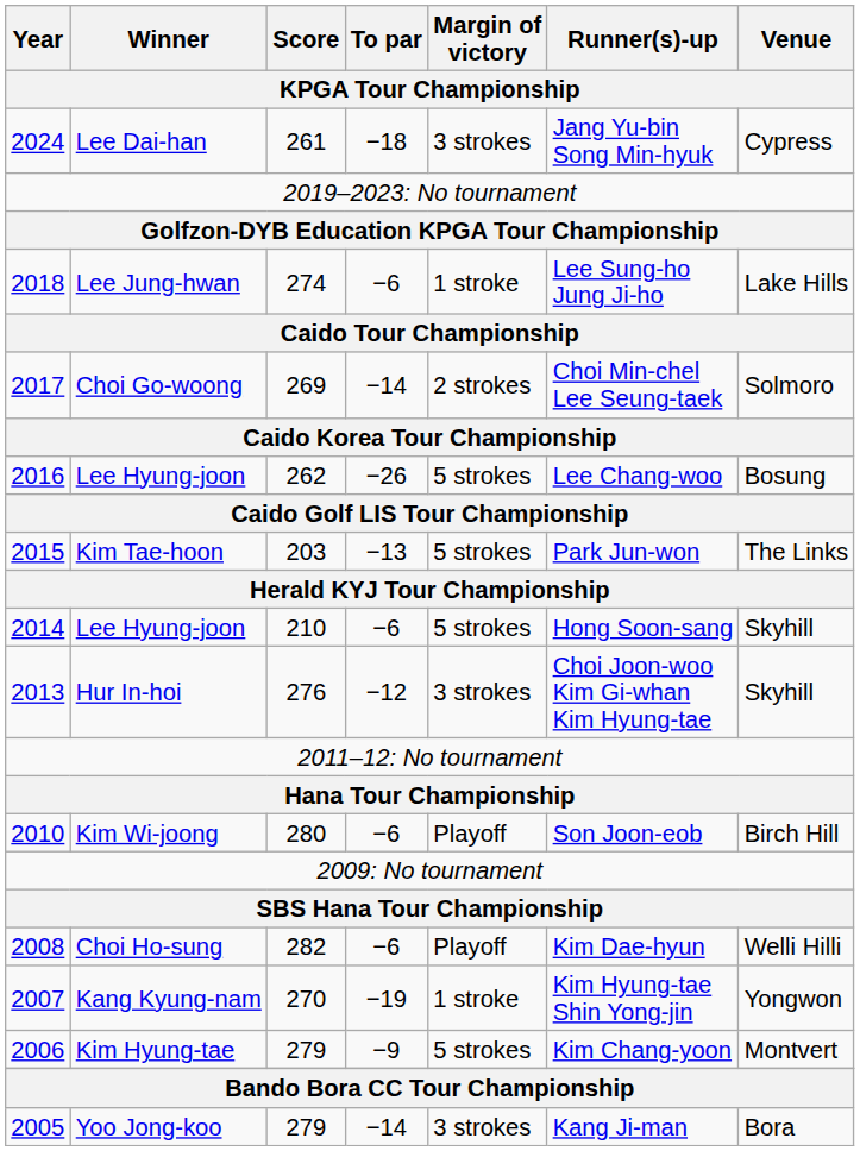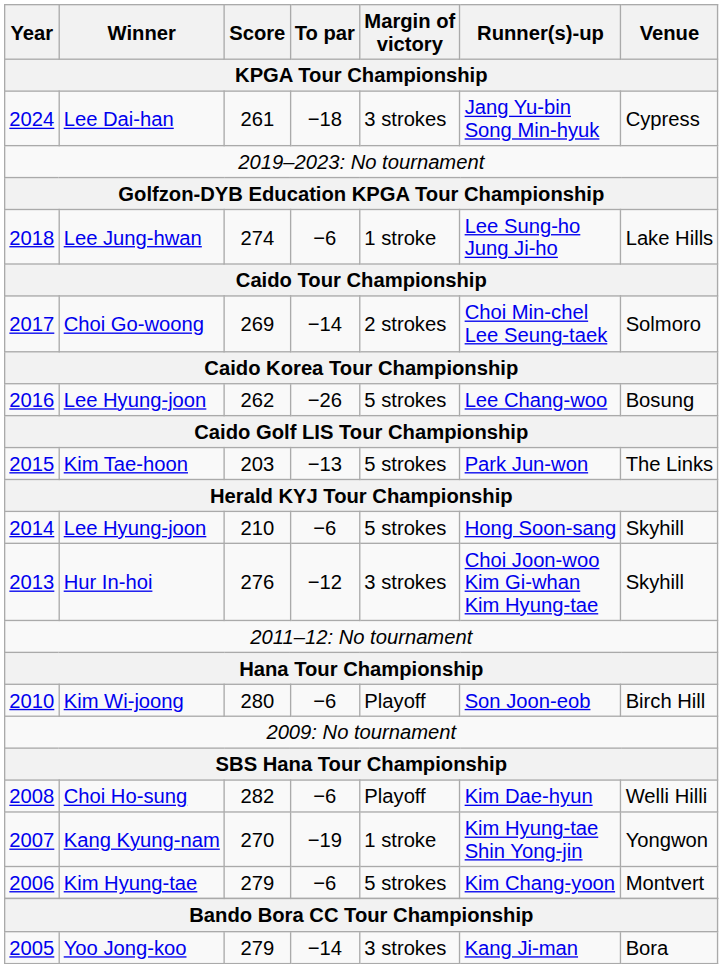 <table class=wikitable style="font-size:95%">
 <tr>
 <th>Year</th>
 <th>Winner</th>
 <th>Score</th>
 <th>To par</th>
 <th>Margin of<br>victory</th>
 <th>Runner(s)-up</th>
 <th>Venue</th>
 </tr>
 <tr>
 <th colspan=8>KPGA Tour Championship</th>
 </tr>
 <tr>
 <td><a href='#'>2024</a></td>
 <td> <a href='#'>Lee Dai-han</a></td>
 <td align=center>261</td>
 <td align=center>−18</td>
 <td>3 strokes</td>
 <td> <a href='#'>Jang Yu-bin</a><br> <a href='#'>Song Min-hyuk</a></td>
 <td>Cypress</td>
 </tr>
 <tr>
 <td colspan=7 align=center><em>2019–2023: No tournament</em></td>
 </tr>
 <tr>
 <th colspan=8>Golfzon-DYB Education KPGA Tour Championship</th>
 </tr>
 <tr>
 <td><a href='#'>2018</a></td>
 <td> <a href='#'>Lee Jung-hwan</a></td>
 <td align=center>274</td>
 <td align=center>−6</td>
 <td>1 stroke</td>
 <td> <a href='#'>Lee Sung-ho</a><br> <a href='#'>Jung Ji-ho</a></td>
 <td>Lake Hills</td>
 </tr>
 <tr>
 <th colspan=8>Caido Tour Championship</th>
 </tr>
 <tr>
 <td><a href='#'>2017</a></td>
 <td> <a href='#'>Choi Go-woong</a></td>
 <td align=center>269</td>
 <td align=center>−14</td>
 <td>2 strokes</td>
 <td> <a href='#'>Choi Min-chel</a><br> <a href='#'>Lee Seung-taek</a></td>
 <td>Solmoro</td>
 </tr>
 <tr>
 <th colspan=8>Caido Korea Tour Championship</th>
 </tr>
 <tr>
 <td><a href='#'>2016</a></td>
 <td> <a href='#'>Lee Hyung-joon</a></td>
 <td align=center>262</td>
 <td align=center>−26</td>
 <td>5 strokes</td>
 <td> <a href='#'>Lee Chang-woo</a></td>
 <td>Bosung</td>
 </tr>
 <tr>
 <th colspan=8>Caido Golf LIS Tour Championship</th>
 </tr>
 <tr>
 <td><a href='#'>2015</a></td>
 <td> <a href='#'>Kim Tae-hoon</a></td>
 <td align=center>203</td>
 <td align=center>−13</td>
 <td>5 strokes</td>
 <td> <a href='#'>Park Jun-won</a></td>
 <td>The Links</td>
 </tr>
 <tr>
 <th colspan=8>Herald KYJ Tour Championship</th>
 </tr>
 <tr>
 <td><a href='#'>2014</a></td>
 <td> <a href='#'>Lee Hyung-joon</a></td>
 <td align=center>210</td>
 <td align=center>−6</td>
 <td>5 strokes</td>
 <td> <a href='#'>Hong Soon-sang</a></td>
 <td>Skyhill</td>
 </tr>
 <tr>
 <td><a href='#'>2013</a></td>
 <td> <a href='#'>Hur In-hoi</a></td>
 <td align=center>276</td>
 <td align=center>−12</td>
 <td>3 strokes</td>
 <td> <a href='#'>Choi Joon-woo</a><br> <a href='#'>Kim Gi-whan</a><br> <a href='#'>Kim Hyung-tae</a></td>
 <td>Skyhill</td>
 </tr>
 <tr>
 <td colspan=8 align=center><em>2011–12: No tournament</em></td>
 </tr>
 <tr>
 <th colspan=8>Hana Tour Championship</th>
 </tr>
 <tr>
 <td><a href='#'>2010</a></td>
 <td> <a href='#'>Kim Wi-joong</a></td>
 <td align=center>280</td>
 <td align=center>−6</td>
 <td>Playoff</td>
 <td> <a href='#'>Son Joon-eob</a></td>
 <td>Birch Hill</td>
 </tr>
 <tr>
 <td colspan=8 align=center><em>2009: No tournament</em></td>
 </tr>
 <tr>
 <th colspan=8>SBS Hana Tour Championship</th>
 </tr>
 <tr>
 <td><a href='#'>2008</a></td>
 <td> <a href='#'>Choi Ho-sung</a></td>
 <td align=center>282</td>
 <td align=center>−6</td>
 <td>Playoff</td>
 <td> <a href='#'>Kim Dae-hyun</a></td>
 <td>Welli Hilli</td>
 </tr>
 <tr>
 <td><a href='#'>2007</a></td>
 <td> <a href='#'>Kang Kyung-nam</a></td>
 <td align=center>270</td>
 <td align=center>−19</td>
 <td>1 stroke</td>
 <td> <a href='#'>Kim Hyung-tae</a><br> <a href='#'>Shin Yong-jin</a></td>
 <td>Yongwon</td>
 </tr>
 <tr>
 <td><a href='#'>2006</a></td>
 <td> <a href='#'>Kim Hyung-tae</a></td>
 <td align=center>279</td>
-<td align=center>−9</td>
+<td align=center>−6</td>
 <td>5 strokes</td>
 <td> <a href='#'>Kim Chang-yoon</a></td>
 <td>Montvert</td>
 </tr>
 <tr>
 </tr>
 <tr>
 <th colspan=8>Bando Bora CC Tour Championship</th>
 </tr>
 <tr>
 <td><a href='#'>2005</a></td>
 <td> <a href='#'>Yoo Jong-koo</a></td>
 <td align=center>279</td>
 <td align=center>−14</td>
 <td>3 strokes</td>
 <td> <a href='#'>Kang Ji-man</a></td>
 <td>Bora</td>
 </tr>
 </table>
